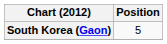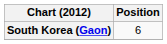 <table class="wikitable plainrowheaders" style="text-align:center;">
 <tr>
 <th scope="col">Chart (2012)</th>
 <th scope="col">Position</th>
 </tr>
 <tr>
 <th scope="row">South Korea (<a href='#'>Gaon</a>)</th>
-<td>5</td>
+<td>6</td>
 </tr>
 <tr>
 </tr>
 </table>
